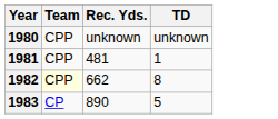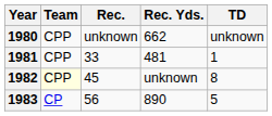 <table class="wikitable">
 <tr>
 <th>Year</th>
 <th>Team</th>
+<th>Rec.</th>
 <th>Rec. Yds.</th>
 <th>TD</th>
 </tr>
 <tr>
 <th>1980</th>
 <td>CPP</td>
 <td>unknown</td>
+<td>662</td>
 <td>unknown</td>
 </tr>
 <tr>
 <th>1981</th>
 <td>CPP</td>
+<td>33</td>
 <td>481</td>
 <td>1</td>
 </tr>
 <tr>
 <th>1982</th>
 <td style="background: lightyellow;">CPP</td>
-<td>662</td>
+<td>45</td>
+<td>unknown</td>
 <td>8</td>
 </tr>
 <tr>
 <th>1983</th>
 <td><a href='#'>CP</a></td>
+<td>56</td>
 <td>890</td>
 <td>5</td>
 </tr>
 </table>
